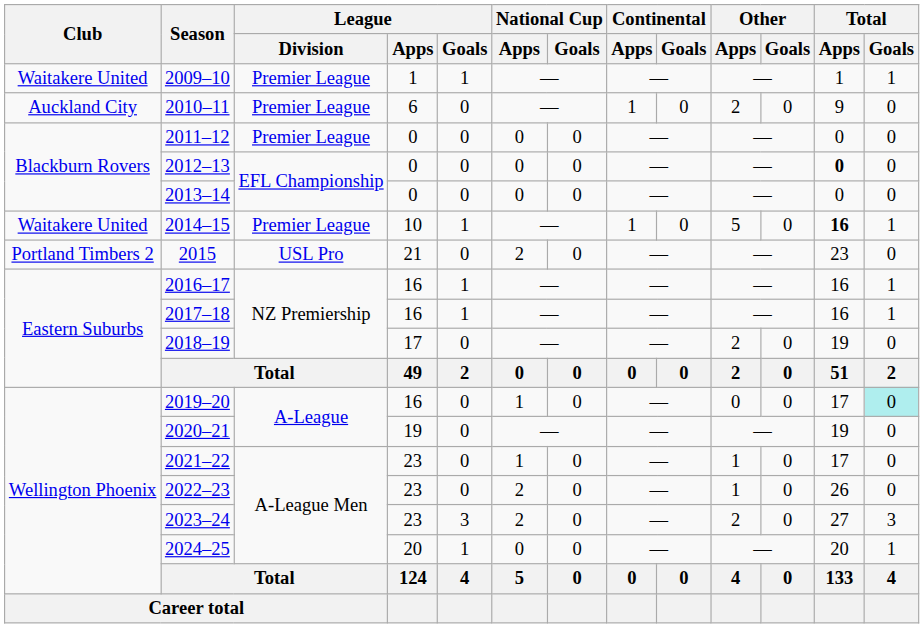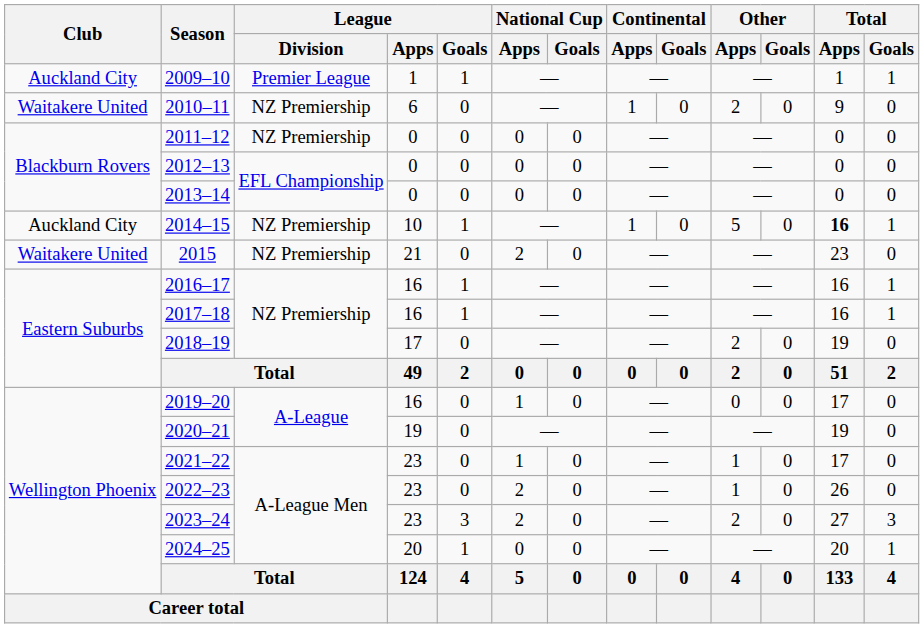 <table class="wikitable" style="text-align:center;">
 <tr>
 <th rowspan="2">Club</th>
 <th rowspan="2">Season</th>
 <th colspan="3">League</th>
 <th colspan="2">National Cup</th>
 <th colspan="2">Continental</th>
 <th colspan="2">Other</th>
 <th colspan="2">Total</th>
 </tr>
 <tr>
 <th>Division</th>
 <th>Apps</th>
 <th>Goals</th>
 <th>Apps</th>
 <th>Goals</th>
 <th>Apps</th>
 <th>Goals</th>
 <th>Apps</th>
 <th>Goals</th>
 <th>Apps</th>
 <th>Goals</th>
 </tr>
 <tr>
-<td><a href='#'>Waitakere United</a></td>
+<td><a href='#'>Auckland City</a></td>
 <td><a href='#'>2009–10</a></td>
 <td><a href='#'>Premier League</a></td>
 <td>1</td>
 <td>1</td>
 <td colspan=2>—</td>
 <td colspan=2>—</td>
 <td colspan=2>—</td>
 <td>1</td>
 <td>1</td>
 </tr>
 <tr>
-<td><a href='#'>Auckland City</a></td>
+<td><a href='#'>Waitakere United</a></td>
 <td><a href='#'>2010–11</a></td>
-<td><a href='#'>Premier League</a></td>
+<td>NZ Premiership</td>
 <td>6</td>
 <td>0</td>
 <td colspan=2>—</td>
 <td>1</td>
 <td>0</td>
 <td>2</td>
 <td>0</td>
 <td>9</td>
 <td>0</td>
 </tr>
 <tr>
 <td rowspan=3><a href='#'>Blackburn Rovers</a></td>
 <td><a href='#'>2011–12</a></td>
-<td><a href='#'>Premier League</a></td>
+<td>NZ Premiership</td>
 <td>0</td>
 <td>0</td>
 <td>0</td>
 <td>0</td>
 <td colspan=2>—</td>
 <td colspan=2>—</td>
 <td>0</td>
 <td>0</td>
 </tr>
 <tr>
 <td><a href='#'>2012–13</a></td>
 <td rowspan=2><a href='#'>EFL Championship</a></td>
 <td>0</td>
 <td>0</td>
 <td>0</td>
 <td>0</td>
 <td colspan=2>—</td>
 <td colspan=2>—</td>
-<td><strong>0</strong></td>
+<td>0</td>
 <td>0</td>
 </tr>
 <tr>
 <td><a href='#'>2013–14</a></td>
 <td>0</td>
 <td>0</td>
 <td>0</td>
 <td>0</td>
 <td colspan=2>—</td>
 <td colspan=2>—</td>
 <td>0</td>
 <td>0</td>
 </tr>
 <tr>
-<td><a href='#'>Waitakere United</a></td>
+<td>Auckland City</td>
 <td><a href='#'>2014–15</a></td>
-<td><a href='#'>Premier League</a></td>
+<td>NZ Premiership</td>
 <td>10</td>
 <td>1</td>
 <td colspan=2>—</td>
 <td>1</td>
 <td>0</td>
 <td>5</td>
 <td>0</td>
 <td><strong>16</strong></td>
 <td>1</td>
 </tr>
 <tr>
-<td><a href='#'>Portland Timbers 2</a></td>
+<td><a href='#'>Waitakere United</a></td>
 <td><a href='#'>2015</a></td>
-<td><a href='#'>USL Pro</a></td>
+<td>NZ Premiership</td>
 <td>21</td>
 <td>0</td>
 <td>2</td>
 <td>0</td>
 <td colspan=2>—</td>
 <td colspan=2>—</td>
 <td>23</td>
 <td>0</td>
 </tr>
 <tr>
 <td rowspan=4><a href='#'>Eastern Suburbs</a></td>
 <td><a href='#'>2016–17</a></td>
 <td rowspan=3>NZ Premiership</td>
 <td>16</td>
 <td>1</td>
 <td colspan=2>—</td>
 <td colspan=2>—</td>
 <td colspan=2>—</td>
 <td>16</td>
 <td>1</td>
 </tr>
 <tr>
 <td><a href='#'>2017–18</a></td>
 <td>16</td>
 <td>1</td>
 <td colspan=2>—</td>
 <td colspan=2>—</td>
 <td colspan=2>—</td>
 <td>16</td>
 <td>1</td>
 </tr>
 <tr>
 <td><a href='#'>2018–19</a></td>
 <td>17</td>
 <td>0</td>
 <td colspan=2>—</td>
 <td colspan=2>—</td>
 <td>2</td>
 <td>0</td>
 <td>19</td>
 <td>0</td>
 </tr>
 <tr>
 <th colspan=2>Total</th>
 <th>49</th>
 <th>2</th>
 <th>0</th>
 <th>0</th>
 <th>0</th>
 <th>0</th>
 <th>2</th>
 <th>0</th>
 <th>51</th>
 <th>2</th>
 </tr>
 <tr>
 <td rowspan=7><a href='#'>Wellington Phoenix</a></td>
 <td><a href='#'>2019–20</a></td>
 <td rowspan=2><a href='#'>A-League</a></td>
 <td>16</td>
 <td>0</td>
 <td>1</td>
 <td>0</td>
 <td colspan=2>—</td>
 <td>0</td>
 <td>0</td>
 <td>17</td>
-<td style="background: paleturquoise;">0</td>
+<td>0</td>
 </tr>
 <tr>
 <td><a href='#'>2020–21</a></td>
 <td>19</td>
 <td>0</td>
 <td colspan=2>—</td>
 <td colspan=2>—</td>
 <td colspan=2>—</td>
 <td>19</td>
 <td>0</td>
 </tr>
 <tr>
 <td><a href='#'>2021–22</a></td>
 <td rowspan=4>A-League Men</td>
 <td>23</td>
 <td>0</td>
 <td>1</td>
 <td>0</td>
 <td colspan=2>—</td>
 <td>1</td>
 <td>0</td>
 <td>17</td>
 <td>0</td>
 </tr>
 <tr>
 <td><a href='#'>2022–23</a></td>
 <td>23</td>
 <td>0</td>
 <td>2</td>
 <td>0</td>
 <td colspan=2>—</td>
 <td>1</td>
 <td>0</td>
 <td>26</td>
 <td>0</td>
 </tr>
 <tr>
 <td><a href='#'>2023–24</a></td>
 <td>23</td>
 <td>3</td>
 <td>2</td>
 <td>0</td>
 <td colspan=2>—</td>
 <td>2</td>
 <td>0</td>
 <td>27</td>
 <td>3</td>
 </tr>
 <tr>
 <td><a href='#'>2024–25</a></td>
 <td>20</td>
 <td>1</td>
 <td>0</td>
 <td>0</td>
 <td colspan=2>—</td>
 <td colspan=2>—</td>
 <td>20</td>
 <td>1</td>
 </tr>
 <tr>
 <th colspan=2>Total</th>
 <th>124</th>
 <th>4</th>
 <th>5</th>
 <th>0</th>
 <th>0</th>
 <th>0</th>
 <th>4</th>
 <th>0</th>
 <th>133</th>
 <th>4</th>
 </tr>
 <tr>
 <th colspan=3>Career total</th>
 <th></th>
 <th></th>
 <th></th>
 <th></th>
 <th></th>
 <th></th>
 <th></th>
 <th></th>
 <th></th>
 <th></th>
 </tr>
 </table>
